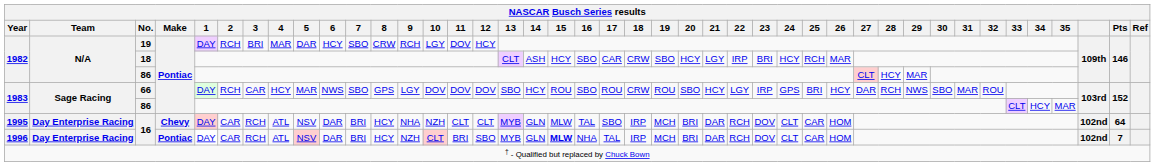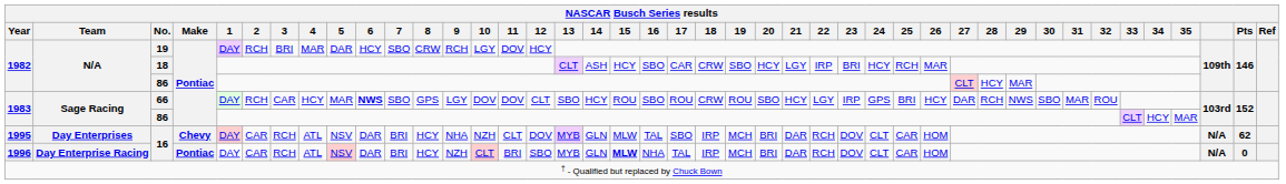 <table class="wikitable" style="text-align:center; font-size:75%">
 <tr>
 <th colspan=42><a href='#'>NASCAR</a> <a href='#'>Busch Series</a> results</th>
 </tr>
 <tr>
 <th>Year</th>
 <th>Team</th>
 <th>No.</th>
 <th>Make</th>
 <th>1</th>
 <th>2</th>
 <th>3</th>
 <th>4</th>
 <th>5</th>
 <th>6</th>
 <th>7</th>
 <th>8</th>
 <th>9</th>
 <th>10</th>
 <th>11</th>
 <th>12</th>
 <th>13</th>
 <th>14</th>
 <th>15</th>
 <th>16</th>
 <th>17</th>
 <th>18</th>
 <th>19</th>
 <th>20</th>
 <th>21</th>
 <th>22</th>
 <th>23</th>
 <th>24</th>
 <th>25</th>
 <th>26</th>
 <th>27</th>
 <th>28</th>
 <th>29</th>
 <th>30</th>
 <th>31</th>
 <th>32</th>
 <th>33</th>
 <th>34</th>
 <th>35</th>
 <th></th>
 <th>Pts</th>
 <th>Ref</th>
 </tr>
 <tr>
 <th rowspan=3><a href='#'>1982</a></th>
 <th rowspan=3>N/A</th>
 <th>19</th>
 <th rowspan=5><a href='#'>Pontiac</a></th>
 <td style="background:#EFCFFF;"><a href='#'>DAY</a><br></td>
 <td><a href='#'>RCH</a></td>
 <td><a href='#'>BRI</a></td>
 <td><a href='#'>MAR</a></td>
 <td><a href='#'>DAR</a></td>
 <td><a href='#'>HCY</a></td>
 <td><a href='#'>SBO</a></td>
 <td><a href='#'>CRW</a></td>
 <td><a href='#'>RCH</a></td>
 <td><a href='#'>LGY</a></td>
 <td><a href='#'>DOV</a></td>
 <td><a href='#'>HCY</a></td>
 <td colspan=23></td>
 <th rowspan=3>109th</th>
 <th rowspan=3>146</th>
 <th rowspan=3></th>
 </tr>
 <tr>
 <th>18</th>
 <td colspan=12></td>
 <td style="background:#EFCFFF;"><a href='#'>CLT</a><br></td>
 <td><a href='#'>ASH</a></td>
 <td><a href='#'>HCY</a></td>
 <td><a href='#'>SBO</a></td>
 <td><a href='#'>CAR</a></td>
 <td><a href='#'>CRW</a></td>
 <td><a href='#'>SBO</a></td>
 <td><a href='#'>HCY</a></td>
 <td><a href='#'>LGY</a></td>
 <td><a href='#'>IRP</a></td>
 <td><a href='#'>BRI</a></td>
 <td><a href='#'>HCY</a></td>
 <td><a href='#'>RCH</a></td>
 <td><a href='#'>MAR</a></td>
 <td colspan=9></td>
 </tr>
 <tr>
 <th>86</th>
 <td colspan=26></td>
 <td style="background:#FFCFCF;"><a href='#'>CLT</a><br></td>
 <td><a href='#'>HCY</a></td>
 <td><a href='#'>MAR</a></td>
 <td colspan=6></td>
 </tr>
 <tr>
 <th rowspan=2><a href='#'>1983</a></th>
 <th rowspan=2>Sage Racing</th>
 <th>66</th>
 <td style="background:#DFFFDF;"><a href='#'>DAY</a><br></td>
 <td><a href='#'>RCH</a></td>
 <td><a href='#'>CAR</a></td>
 <td><a href='#'>HCY</a></td>
 <td><a href='#'>MAR</a></td>
-<td><a href='#'>NWS</a></td>
+<td><strong><a href='#'>NWS</a></strong></td>
 <td><a href='#'>SBO</a></td>
 <td><a href='#'>GPS</a></td>
 <td><a href='#'>LGY</a></td>
 <td><a href='#'>DOV</a></td>
 <td><a href='#'>DOV</a></td>
-<td><a href='#'>DOV</a></td>
+<td><a href='#'>CLT</a></td>
 <td><a href='#'>SBO</a></td>
 <td><a href='#'>HCY</a></td>
 <td><a href='#'>ROU</a></td>
 <td><a href='#'>SBO</a></td>
 <td><a href='#'>ROU</a></td>
 <td><a href='#'>CRW</a></td>
 <td><a href='#'>ROU</a></td>
 <td><a href='#'>SBO</a></td>
 <td><a href='#'>HCY</a></td>
 <td><a href='#'>LGY</a></td>
 <td><a href='#'>IRP</a></td>
 <td><a href='#'>GPS</a></td>
 <td><a href='#'>BRI</a></td>
 <td><a href='#'>HCY</a></td>
 <td><a href='#'>DAR</a></td>
 <td><a href='#'>RCH</a></td>
 <td><a href='#'>NWS</a></td>
 <td><a href='#'>SBO</a></td>
 <td><a href='#'>MAR</a></td>
 <td><a href='#'>ROU</a></td>
 <td colspan=3></td>
 <th rowspan=2>103rd</th>
 <th rowspan=2>152</th>
 <th rowspan=2></th>
 </tr>
 <tr>
 <th>86</th>
 <td colspan=32></td>
 <td style="background:#EFCFFF;"><a href='#'>CLT</a><br></td>
 <td><a href='#'>HCY</a></td>
 <td><a href='#'>MAR</a></td>
 </tr>
 <tr>
 <th><a href='#'>1995</a></th>
-<th><a href='#'>Day Enterprise Racing</a></th>
+<th><a href='#'>Day Enterprises</a></th>
 <th rowspan=2>16</th>
 <th><a href='#'>Chevy</a></th>
 <td style="background:#FFCFCF;"><a href='#'>DAY</a><br></td>
 <td><a href='#'>CAR</a></td>
 <td><a href='#'>RCH</a></td>
 <td><a href='#'>ATL</a></td>
 <td><a href='#'>NSV</a></td>
 <td><a href='#'>DAR</a></td>
 <td><a href='#'>BRI</a></td>
 <td><a href='#'>HCY</a></td>
 <td><a href='#'>NHA</a></td>
 <td><a href='#'>NZH</a></td>
 <td><a href='#'>CLT</a></td>
-<td><a href='#'>CLT</a></td>
+<td><a href='#'>DOV</a></td>
 <td style="background:#EFCFFF;"><a href='#'>MYB</a><br></td>
 <td><a href='#'>GLN</a></td>
 <td><a href='#'>MLW</a></td>
 <td><a href='#'>TAL</a></td>
 <td><a href='#'>SBO</a></td>
 <td><a href='#'>IRP</a></td>
 <td><a href='#'>MCH</a></td>
 <td><a href='#'>BRI</a></td>
 <td><a href='#'>DAR</a></td>
 <td><a href='#'>RCH</a></td>
 <td><a href='#'>DOV</a></td>
 <td><a href='#'>CLT</a></td>
 <td><a href='#'>CAR</a></td>
 <td><a href='#'>HOM</a></td>
 <td colspan=9></td>
-<th>102nd</th>
-<th>64</th>
+<th>N/A</th>
+<th>62</th>
 <th></th>
 </tr>
 <tr>
 <th><a href='#'>1996</a></th>
 <th><a href='#'>Day Enterprise Racing</a></th>
 <th><a href='#'>Pontiac</a></th>
 <td style="background:#FFFFFF;"><a href='#'>DAY</a><br></td>
 <td><a href='#'>CAR</a></td>
 <td><a href='#'>RCH</a></td>
 <td><a href='#'>ATL</a></td>
 <td style="background:#FFCFCF;"><a href='#'>NSV</a><br></td>
 <td><a href='#'>DAR</a></td>
 <td><a href='#'>BRI</a></td>
 <td><a href='#'>HCY</a></td>
 <td><a href='#'>NZH</a></td>
 <td style="background:#FFCFCF;"><a href='#'>CLT</a><br></td>
 <td><a href='#'>BRI</a></td>
 <td><a href='#'>SBO</a></td>
 <td><a href='#'>MYB</a></td>
 <td><a href='#'>GLN</a></td>
 <td><strong><a href='#'>MLW</a></strong></td>
 <td><a href='#'>NHA</a></td>
 <td><a href='#'>TAL</a></td>
 <td><a href='#'>IRP</a></td>
 <td><a href='#'>MCH</a></td>
 <td><a href='#'>BRI</a></td>
 <td><a href='#'>DAR</a></td>
 <td><a href='#'>RCH</a></td>
 <td><a href='#'>DOV</a></td>
 <td><a href='#'>CLT</a></td>
 <td><a href='#'>CAR</a></td>
 <td><a href='#'>HOM</a></td>
 <td colspan=9></td>
-<th>102nd</th>
-<th>7</th>
+<th>N/A</th>
+<th>0</th>
 <th></th>
 </tr>
 <tr>
 <td colspan=42><small><sup>†</sup> - Qualified but replaced by <a href='#'>Chuck Bown</a></small></td>
 </tr>
 </table>
